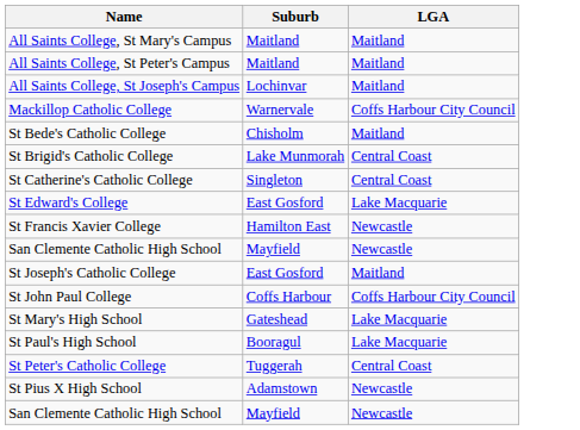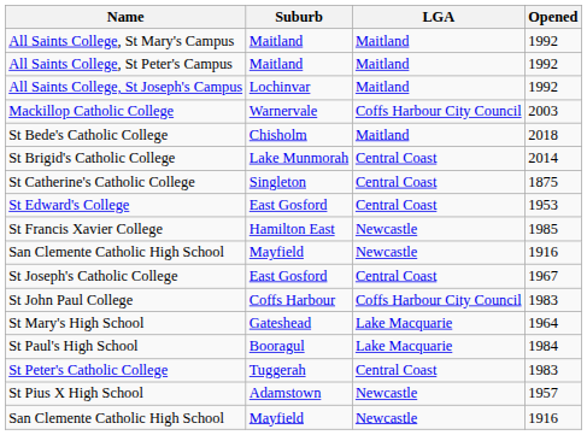 <table class="wikitable sortable">
 <tr>
 <th>Name</th>
 <th>Suburb</th>
 <th>LGA</th>
+<th>Opened</th>
 </tr>
 <tr>
 <td><a href='#'>All Saints College</a>, St Mary's Campus</td>
 <td><a href='#'>Maitland</a></td>
 <td><a href='#'>Maitland</a></td>
+<td>1992</td>
 </tr>
 <tr>
 <td><a href='#'>All Saints College</a>, St Peter's Campus</td>
 <td><a href='#'>Maitland</a></td>
 <td><a href='#'>Maitland</a></td>
+<td>1992</td>
 </tr>
 <tr>
 <td><a href='#'>All Saints College, St Joseph's Campus</a></td>
 <td><a href='#'>Lochinvar</a></td>
 <td><a href='#'>Maitland</a></td>
+<td>1992</td>
 </tr>
 <tr>
 <td><a href='#'>Mackillop Catholic College</a></td>
 <td><a href='#'>Warnervale</a></td>
 <td><a href='#'>Coffs Harbour City Council</a></td>
+<td>2003</td>
 </tr>
 <tr>
 <td>St Bede's Catholic College</td>
 <td><a href='#'>Chisholm</a></td>
 <td><a href='#'>Maitland</a></td>
+<td>2018</td>
 </tr>
 <tr>
 <td>St Brigid's Catholic College</td>
 <td><a href='#'>Lake Munmorah</a></td>
 <td><a href='#'>Central Coast</a></td>
+<td>2014</td>
 </tr>
 <tr>
 <td>St Catherine's Catholic College</td>
 <td><a href='#'>Singleton</a></td>
 <td><a href='#'>Central Coast</a></td>
+<td>1875</td>
 </tr>
 <tr>
 <td><a href='#'>St Edward's College</a></td>
 <td><a href='#'>East Gosford</a></td>
-<td><a href='#'>Lake Macquarie</a></td>
+<td><a href='#'>Central Coast</a></td>
+<td>1953</td>
 </tr>
 <tr>
 <td>St Francis Xavier College</td>
 <td><a href='#'>Hamilton East</a></td>
 <td><a href='#'>Newcastle</a></td>
+<td>1985</td>
 </tr>
 <tr>
 <td>San Clemente Catholic High School</td>
 <td><a href='#'>Mayfield</a></td>
 <td><a href='#'>Newcastle</a></td>
+<td>1916</td>
 </tr>
 <tr>
 <td>St Joseph's Catholic College</td>
 <td><a href='#'>East Gosford</a></td>
-<td><a href='#'>Maitland</a></td>
+<td><a href='#'>Central Coast</a></td>
+<td>1967</td>
 </tr>
 <tr>
 <td>St John Paul College</td>
 <td><a href='#'>Coffs Harbour</a></td>
 <td><a href='#'>Coffs Harbour City Council</a></td>
+<td>1983</td>
 </tr>
 <tr>
 <td>St Mary's High School</td>
 <td><a href='#'>Gateshead</a></td>
 <td><a href='#'>Lake Macquarie</a></td>
+<td>1964</td>
 </tr>
 <tr>
 <td>St Paul's High School</td>
 <td><a href='#'>Booragul</a></td>
 <td><a href='#'>Lake Macquarie</a></td>
+<td>1984</td>
 </tr>
 <tr>
 <td><a href='#'>St Peter's Catholic College</a></td>
 <td><a href='#'>Tuggerah</a></td>
 <td><a href='#'>Central Coast</a></td>
+<td>1983</td>
 </tr>
 <tr>
 <td>St Pius X High School</td>
 <td><a href='#'>Adamstown</a></td>
 <td><a href='#'>Newcastle</a></td>
+<td>1957</td>
 </tr>
 <tr>
 <td>San Clemente Catholic High School</td>
 <td><a href='#'>Mayfield</a></td>
 <td><a href='#'>Newcastle</a></td>
+<td>1916</td>
 </tr>
 </table>
